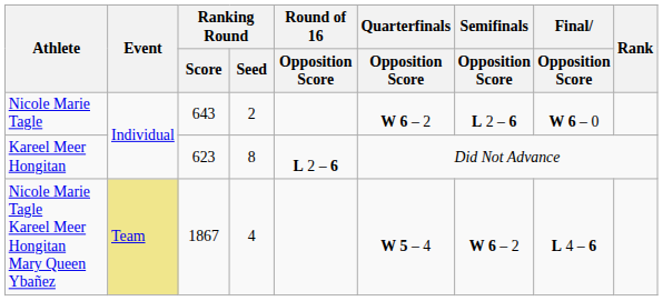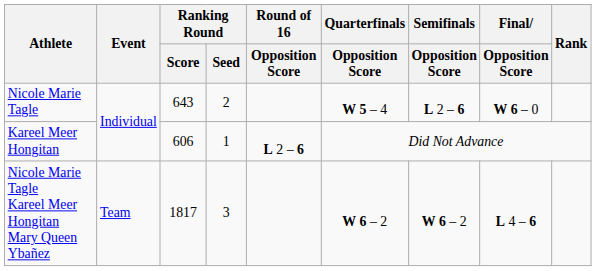 <table class="wikitable" width="98%" style="text-align:center; font-size:90%">
 <tr>
 <th rowspan=2>Athlete</th>
 <th rowspan=2>Event</th>
 <th colspan=2>Ranking Round</th>
 <th>Round of 16</th>
 <th>Quarterfinals</th>
 <th>Semifinals</th>
 <th>Final/</th>
 <th rowspan=2>Rank</th>
 </tr>
 <tr>
 <th>Score</th>
 <th>Seed</th>
 <th>Opposition<br>Score</th>
 <th>Opposition<br>Score</th>
 <th>Opposition<br>Score</th>
 <th>Opposition<br>Score</th>
 </tr>
 <tr align=center>
 <td align=left><a href='#'>Nicole Marie Tagle</a></td>
 <td rowspan=2 align=left><a href='#'>Individual</a></td>
 <td>643</td>
 <td>2 <strong></strong></td>
 <td></td>
-<td> <br> <strong>W</strong> <strong>6</strong> – 2</td>
+<td> <br> <strong>W</strong> <strong>5</strong> – 4</td>
 <td> <br> <strong>L</strong> 2 – <strong>6</strong></td>
 <td> <br> <strong>W</strong> <strong>6</strong> – 0</td>
 <td></td>
 </tr>
 <tr>
 <td align=left><a href='#'>Kareel Meer Hongitan</a></td>
-<td>623</td>
-<td>8 <strong></strong></td>
+<td>606</td>
+<td>1 <strong></strong></td>
 <td> <br> <strong>L</strong> 2 – <strong>6</strong></td>
 <td colspan=4><em>Did Not Advance</em></td>
 </tr>
 <tr align=center>
 <td align=left><a href='#'>Nicole Marie Tagle</a><br><a href='#'>Kareel Meer Hongitan</a><br><a href='#'>Mary Queen Ybañez</a></td>
-<td align=left style="background: khaki;"><a href='#'>Team</a></td>
-<td>1867</td>
-<td>4</td>
+<td align=left><a href='#'>Team</a></td>
+<td>1817</td>
+<td>3</td>
 <td></td>
-<td> <br> <strong>W</strong> <strong>5</strong> – 4</td>
+<td> <br> <strong>W</strong> <strong>6</strong> – 2</td>
 <td> <br> <strong>W</strong> <strong>6</strong> – 2</td>
 <td> <br> <strong>L</strong> 4 – <strong>6</strong></td>
 <td align=center></td>
 </tr>
 </table>
